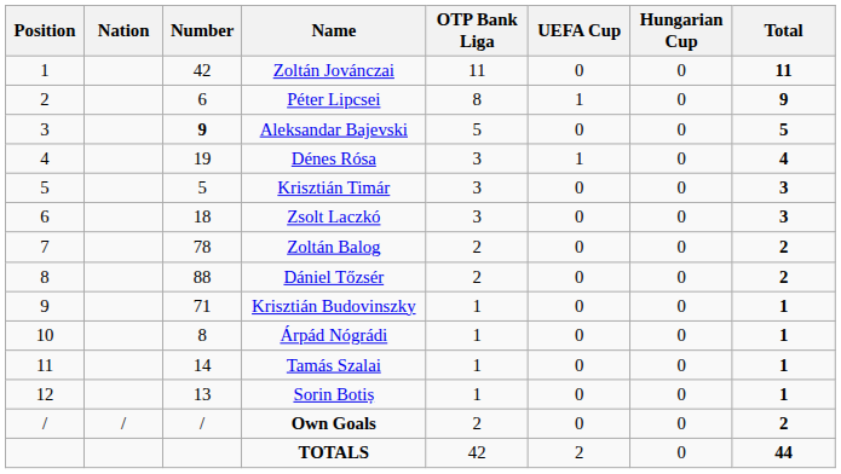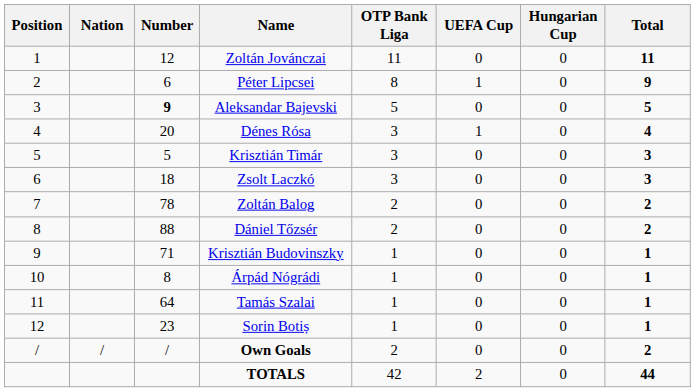 <table class="wikitable" style="font-size: 95%; text-align: center;">
 <tr>
 <th width=60>Position</th>
 <th width=60>Nation</th>
 <th width=60>Number</th>
 <th width=150>Name</th>
 <th width=80>OTP Bank Liga</th>
 <th width=80>UEFA Cup</th>
 <th width=80>Hungarian Cup</th>
 <th width=80>Total</th>
 </tr>
 <tr>
 <td>1</td>
 <td></td>
-<td>42</td>
+<td>12</td>
 <td><a href='#'>Zoltán Jovánczai</a></td>
 <td>11</td>
 <td>0</td>
 <td>0</td>
 <td><strong>11</strong></td>
 </tr>
 <tr>
 <td>2</td>
 <td></td>
 <td>6</td>
 <td><a href='#'>Péter Lipcsei</a></td>
 <td>8</td>
 <td>1</td>
 <td>0</td>
 <td><strong>9</strong></td>
 </tr>
 <tr>
 <td>3</td>
 <td></td>
 <td><strong>9</strong></td>
 <td><a href='#'>Aleksandar Bajevski</a></td>
 <td>5</td>
 <td>0</td>
 <td>0</td>
 <td><strong>5</strong></td>
 </tr>
 <tr>
 <td>4</td>
 <td></td>
-<td>19</td>
+<td>20</td>
 <td><a href='#'>Dénes Rósa</a></td>
 <td>3</td>
 <td>1</td>
 <td>0</td>
 <td><strong>4</strong></td>
 </tr>
 <tr>
 <td>5</td>
 <td></td>
 <td>5</td>
 <td><a href='#'>Krisztián Timár</a></td>
 <td>3</td>
 <td>0</td>
 <td>0</td>
 <td><strong>3</strong></td>
 </tr>
 <tr>
 <td>6</td>
 <td></td>
 <td>18</td>
 <td><a href='#'>Zsolt Laczkó</a></td>
 <td>3</td>
 <td>0</td>
 <td>0</td>
 <td><strong>3</strong></td>
 </tr>
 <tr>
 <td>7</td>
 <td></td>
 <td>78</td>
 <td><a href='#'>Zoltán Balog</a></td>
 <td>2</td>
 <td>0</td>
 <td>0</td>
 <td><strong>2</strong></td>
 </tr>
 <tr>
 <td>8</td>
 <td></td>
 <td>88</td>
 <td><a href='#'>Dániel Tőzsér</a></td>
 <td>2</td>
 <td>0</td>
 <td>0</td>
 <td><strong>2</strong></td>
 </tr>
 <tr>
 <td>9</td>
 <td></td>
 <td>71</td>
 <td><a href='#'>Krisztián Budovinszky</a></td>
 <td>1</td>
 <td>0</td>
 <td>0</td>
 <td><strong>1</strong></td>
 </tr>
 <tr>
 <td>10</td>
 <td></td>
 <td>8</td>
 <td><a href='#'>Árpád Nógrádi</a></td>
 <td>1</td>
 <td>0</td>
 <td>0</td>
 <td><strong>1</strong></td>
 </tr>
 <tr>
 <td>11</td>
 <td></td>
-<td>14</td>
+<td>64</td>
 <td><a href='#'>Tamás Szalai</a></td>
 <td>1</td>
 <td>0</td>
 <td>0</td>
 <td><strong>1</strong></td>
 </tr>
 <tr>
 <td>12</td>
 <td></td>
-<td>13</td>
+<td>23</td>
 <td><a href='#'>Sorin Botiș</a></td>
 <td>1</td>
 <td>0</td>
 <td>0</td>
 <td><strong>1</strong></td>
 </tr>
 <tr>
 <td>/</td>
 <td>/</td>
 <td>/</td>
 <td><strong>Own Goals</strong></td>
 <td>2</td>
 <td>0</td>
 <td>0</td>
 <td><strong>2</strong></td>
 </tr>
 <tr>
 <td></td>
 <td></td>
 <td></td>
 <td><strong>TOTALS</strong></td>
 <td>42</td>
 <td>2</td>
 <td>0</td>
 <td><strong>44</strong></td>
 </tr>
 </table>
